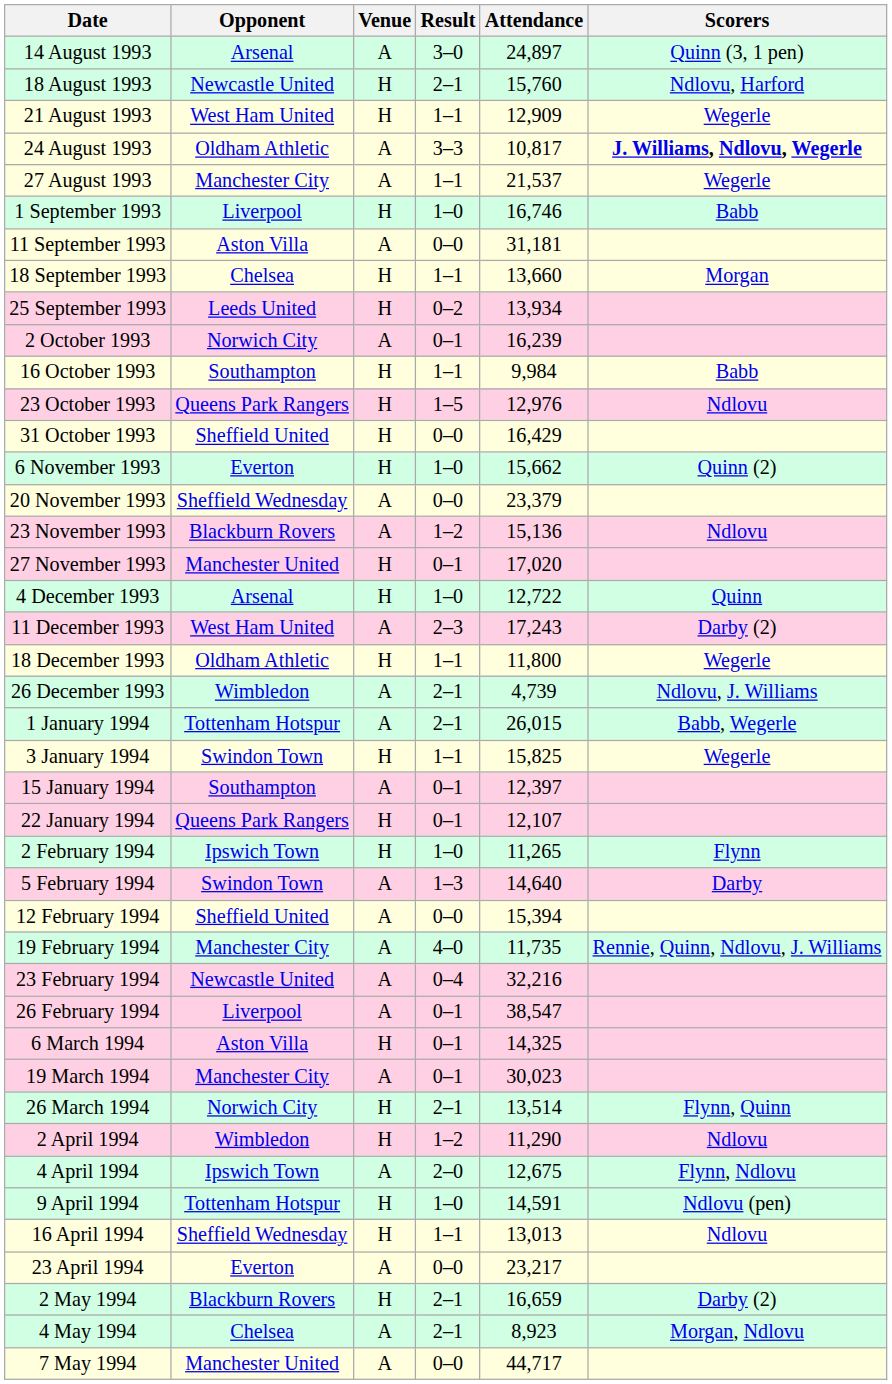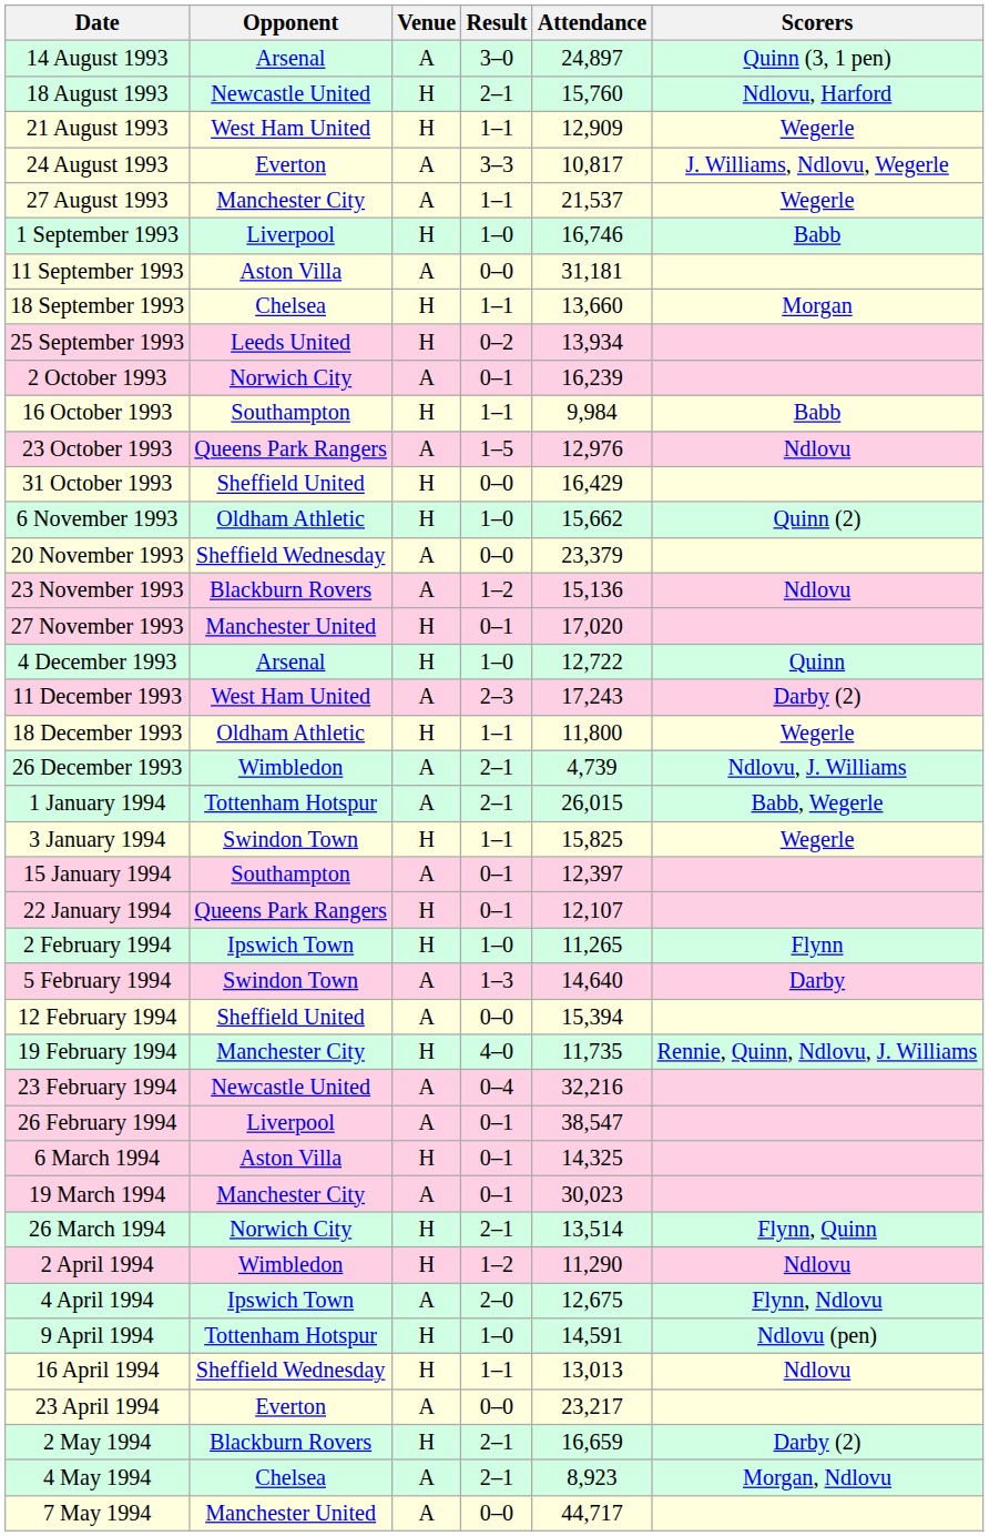 <table class="wikitable sortable" style="font-size:100%; text-align:center">
 <tr>
 <th>Date</th>
 <th>Opponent</th>
 <th>Venue</th>
 <th>Result</th>
 <th>Attendance</th>
 <th>Scorers</th>
 </tr>
 <tr style="background-color: #d0ffe3;">
 <td>14 August 1993</td>
 <td><a href='#'>Arsenal</a></td>
 <td>A</td>
 <td>3–0</td>
 <td>24,897</td>
 <td><a href='#'>Quinn</a> (3, 1 pen)</td>
 </tr>
 <tr style="background-color: #d0ffe3;">
 <td>18 August 1993</td>
 <td><a href='#'>Newcastle United</a></td>
 <td>H</td>
 <td>2–1</td>
 <td>15,760</td>
 <td><a href='#'>Ndlovu</a>, <a href='#'>Harford</a></td>
 </tr>
 <tr style="background-color: #ffffdd;">
 <td>21 August 1993</td>
 <td><a href='#'>West Ham United</a></td>
 <td>H</td>
 <td>1–1</td>
 <td>12,909</td>
 <td><a href='#'>Wegerle</a></td>
 </tr>
 <tr style="background-color: #ffffdd;">
 <td>24 August 1993</td>
-<td><a href='#'>Oldham Athletic</a></td>
+<td><a href='#'>Everton</a></td>
 <td>A</td>
 <td>3–3</td>
 <td>10,817</td>
-<td><strong><a href='#'>J. Williams</a>, <a href='#'>Ndlovu</a>, <a href='#'>Wegerle</a></strong></td>
+<td><a href='#'>J. Williams</a>, <a href='#'>Ndlovu</a>, <a href='#'>Wegerle</a></td>
 </tr>
 <tr style="background-color: #ffffdd;">
 <td>27 August 1993</td>
 <td><a href='#'>Manchester City</a></td>
 <td>A</td>
 <td>1–1</td>
 <td>21,537</td>
 <td><a href='#'>Wegerle</a></td>
 </tr>
 <tr style="background-color: #d0ffe3;">
 <td>1 September 1993</td>
 <td><a href='#'>Liverpool</a></td>
 <td>H</td>
 <td>1–0</td>
 <td>16,746</td>
 <td><a href='#'>Babb</a></td>
 </tr>
 <tr style="background-color: #ffffdd;">
 <td>11 September 1993</td>
 <td><a href='#'>Aston Villa</a></td>
 <td>A</td>
 <td>0–0</td>
 <td>31,181</td>
 <td></td>
 </tr>
 <tr style="background-color: #ffffdd;">
 <td>18 September 1993</td>
 <td><a href='#'>Chelsea</a></td>
 <td>H</td>
 <td>1–1</td>
 <td>13,660</td>
 <td><a href='#'>Morgan</a></td>
 </tr>
 <tr style="background-color: #ffd0e3;">
 <td>25 September 1993</td>
 <td><a href='#'>Leeds United</a></td>
 <td>H</td>
 <td>0–2</td>
 <td>13,934</td>
 <td></td>
 </tr>
 <tr style="background-color: #ffd0e3;">
 <td>2 October 1993</td>
 <td><a href='#'>Norwich City</a></td>
 <td>A</td>
 <td>0–1</td>
 <td>16,239</td>
 <td></td>
 </tr>
 <tr style="background-color: #ffffdd;">
 <td>16 October 1993</td>
 <td><a href='#'>Southampton</a></td>
 <td>H</td>
 <td>1–1</td>
 <td>9,984</td>
 <td><a href='#'>Babb</a></td>
 </tr>
 <tr style="background-color: #ffd0e3;">
 <td>23 October 1993</td>
 <td><a href='#'>Queens Park Rangers</a></td>
-<td>H</td>
+<td>A</td>
 <td>1–5</td>
 <td>12,976</td>
 <td><a href='#'>Ndlovu</a></td>
 </tr>
 <tr style="background-color: #ffffdd;">
 <td>31 October 1993</td>
 <td><a href='#'>Sheffield United</a></td>
 <td>H</td>
 <td>0–0</td>
 <td>16,429</td>
 <td></td>
 </tr>
 <tr style="background-color: #d0ffe3;">
 <td>6 November 1993</td>
-<td><a href='#'>Everton</a></td>
+<td><a href='#'>Oldham Athletic</a></td>
 <td>H</td>
 <td>1–0</td>
 <td>15,662</td>
 <td><a href='#'>Quinn</a> (2)</td>
 </tr>
 <tr style="background-color: #ffffdd;">
 <td>20 November 1993</td>
 <td><a href='#'>Sheffield Wednesday</a></td>
 <td>A</td>
 <td>0–0</td>
 <td>23,379</td>
 <td></td>
 </tr>
 <tr style="background-color: #ffd0e3;">
 <td>23 November 1993</td>
 <td><a href='#'>Blackburn Rovers</a></td>
 <td>A</td>
 <td>1–2</td>
 <td>15,136</td>
 <td><a href='#'>Ndlovu</a></td>
 </tr>
 <tr style="background-color: #ffd0e3;">
 <td>27 November 1993</td>
 <td><a href='#'>Manchester United</a></td>
 <td>H</td>
 <td>0–1</td>
 <td>17,020</td>
 <td></td>
 </tr>
 <tr style="background-color: #d0ffe3;">
 <td>4 December 1993</td>
 <td><a href='#'>Arsenal</a></td>
 <td>H</td>
 <td>1–0</td>
 <td>12,722</td>
 <td><a href='#'>Quinn</a></td>
 </tr>
 <tr style="background-color: #ffd0e3;">
 <td>11 December 1993</td>
 <td><a href='#'>West Ham United</a></td>
 <td>A</td>
 <td>2–3</td>
 <td>17,243</td>
 <td><a href='#'>Darby</a> (2)</td>
 </tr>
 <tr style="background-color: #ffffdd;">
 <td>18 December 1993</td>
 <td><a href='#'>Oldham Athletic</a></td>
 <td>H</td>
 <td>1–1</td>
 <td>11,800</td>
 <td><a href='#'>Wegerle</a></td>
 </tr>
 <tr style="background-color: #d0ffe3;">
 <td>26 December 1993</td>
 <td><a href='#'>Wimbledon</a></td>
 <td>A</td>
 <td>2–1</td>
 <td>4,739</td>
 <td><a href='#'>Ndlovu</a>, <a href='#'>J. Williams</a></td>
 </tr>
 <tr style="background-color: #d0ffe3;">
 <td>1 January 1994</td>
 <td><a href='#'>Tottenham Hotspur</a></td>
 <td>A</td>
 <td>2–1</td>
 <td>26,015</td>
 <td><a href='#'>Babb</a>, <a href='#'>Wegerle</a></td>
 </tr>
 <tr style="background-color: #ffffdd;">
 <td>3 January 1994</td>
 <td><a href='#'>Swindon Town</a></td>
 <td>H</td>
 <td>1–1</td>
 <td>15,825</td>
 <td><a href='#'>Wegerle</a></td>
 </tr>
 <tr style="background-color: #ffd0e3;">
 <td>15 January 1994</td>
 <td><a href='#'>Southampton</a></td>
 <td>A</td>
 <td>0–1</td>
 <td>12,397</td>
 <td></td>
 </tr>
 <tr style="background-color: #ffd0e3;">
 <td>22 January 1994</td>
 <td><a href='#'>Queens Park Rangers</a></td>
 <td>H</td>
 <td>0–1</td>
 <td>12,107</td>
 <td></td>
 </tr>
 <tr style="background-color: #d0ffe3;">
 <td>2 February 1994</td>
 <td><a href='#'>Ipswich Town</a></td>
 <td>H</td>
 <td>1–0</td>
 <td>11,265</td>
 <td><a href='#'>Flynn</a></td>
 </tr>
 <tr style="background-color: #ffd0e3;">
 <td>5 February 1994</td>
 <td><a href='#'>Swindon Town</a></td>
 <td>A</td>
 <td>1–3</td>
 <td>14,640</td>
 <td><a href='#'>Darby</a></td>
 </tr>
 <tr style="background-color: #ffffdd;">
 <td>12 February 1994</td>
 <td><a href='#'>Sheffield United</a></td>
 <td>A</td>
 <td>0–0</td>
 <td>15,394</td>
 <td></td>
 </tr>
 <tr style="background-color: #d0ffe3;">
 <td>19 February 1994</td>
 <td><a href='#'>Manchester City</a></td>
-<td>A</td>
+<td>H</td>
 <td>4–0</td>
 <td>11,735</td>
 <td><a href='#'>Rennie</a>, <a href='#'>Quinn</a>, <a href='#'>Ndlovu</a>, <a href='#'>J. Williams</a></td>
 </tr>
 <tr style="background-color: #ffd0e3;">
 <td>23 February 1994</td>
 <td><a href='#'>Newcastle United</a></td>
 <td>A</td>
 <td>0–4</td>
 <td>32,216</td>
 <td></td>
 </tr>
 <tr style="background-color: #ffd0e3;">
 <td>26 February 1994</td>
 <td><a href='#'>Liverpool</a></td>
 <td>A</td>
 <td>0–1</td>
 <td>38,547</td>
 <td></td>
 </tr>
 <tr style="background-color: #ffd0e3;">
 <td>6 March 1994</td>
 <td><a href='#'>Aston Villa</a></td>
 <td>H</td>
 <td>0–1</td>
 <td>14,325</td>
 <td></td>
 </tr>
 <tr style="background-color: #ffd0e3;">
 <td>19 March 1994</td>
 <td><a href='#'>Manchester City</a></td>
 <td>A</td>
 <td>0–1</td>
 <td>30,023</td>
 <td></td>
 </tr>
 <tr style="background-color: #d0ffe3;">
 <td>26 March 1994</td>
 <td><a href='#'>Norwich City</a></td>
 <td>H</td>
 <td>2–1</td>
 <td>13,514</td>
 <td><a href='#'>Flynn</a>, <a href='#'>Quinn</a></td>
 </tr>
 <tr style="background-color: #ffd0e3;">
 <td>2 April 1994</td>
 <td><a href='#'>Wimbledon</a></td>
 <td>H</td>
 <td>1–2</td>
 <td>11,290</td>
 <td><a href='#'>Ndlovu</a></td>
 </tr>
 <tr style="background-color: #d0ffe3;">
 <td>4 April 1994</td>
 <td><a href='#'>Ipswich Town</a></td>
 <td>A</td>
 <td>2–0</td>
 <td>12,675</td>
 <td><a href='#'>Flynn</a>, <a href='#'>Ndlovu</a></td>
 </tr>
 <tr style="background-color: #d0ffe3;">
 <td>9 April 1994</td>
 <td><a href='#'>Tottenham Hotspur</a></td>
 <td>H</td>
 <td>1–0</td>
 <td>14,591</td>
 <td><a href='#'>Ndlovu</a> (pen)</td>
 </tr>
 <tr style="background-color: #ffffdd;">
 <td>16 April 1994</td>
 <td><a href='#'>Sheffield Wednesday</a></td>
 <td>H</td>
 <td>1–1</td>
 <td>13,013</td>
 <td><a href='#'>Ndlovu</a></td>
 </tr>
 <tr style="background-color: #ffffdd;">
 <td>23 April 1994</td>
 <td><a href='#'>Everton</a></td>
 <td>A</td>
 <td>0–0</td>
 <td>23,217</td>
 <td></td>
 </tr>
 <tr style="background-color: #d0ffe3;">
 <td>2 May 1994</td>
 <td><a href='#'>Blackburn Rovers</a></td>
 <td>H</td>
 <td>2–1</td>
 <td>16,659</td>
 <td><a href='#'>Darby</a> (2)</td>
 </tr>
 <tr style="background-color: #d0ffe3;">
 <td>4 May 1994</td>
 <td><a href='#'>Chelsea</a></td>
 <td>A</td>
 <td>2–1</td>
 <td>8,923</td>
 <td><a href='#'>Morgan</a>, <a href='#'>Ndlovu</a></td>
 </tr>
 <tr style="background-color: #ffffdd;">
 <td>7 May 1994</td>
 <td><a href='#'>Manchester United</a></td>
 <td>A</td>
 <td>0–0</td>
 <td>44,717</td>
 <td></td>
 </tr>
 </table>
